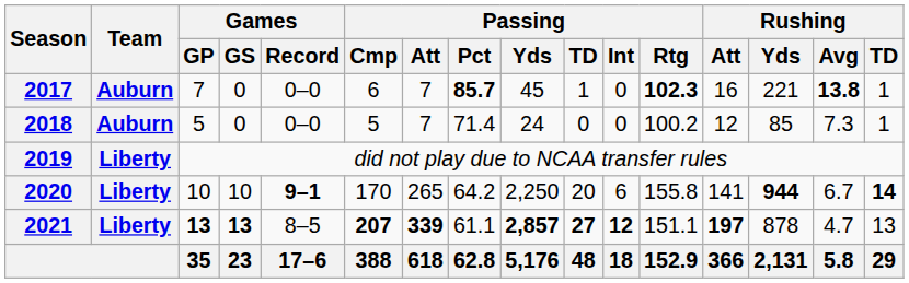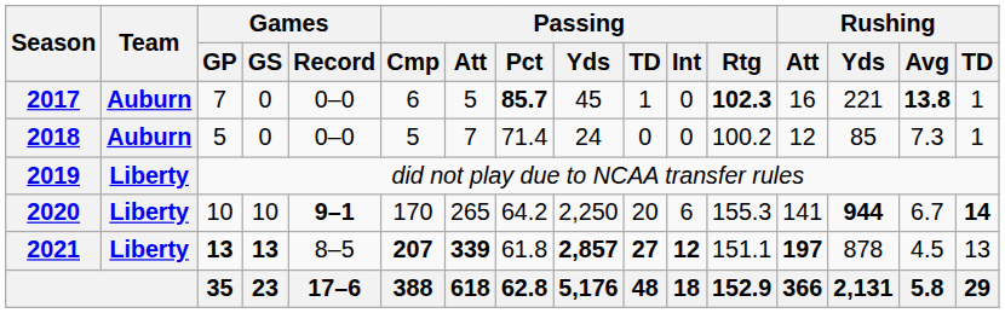 <table class="wikitable" style="text-align:center;">
 <tr>
 <th rowspan="2">Season</th>
 <th rowspan="2">Team</th>
 <th colspan="3">Games</th>
 <th colspan="7">Passing</th>
 <th colspan="4">Rushing</th>
 </tr>
 <tr>
 <th>GP</th>
 <th>GS</th>
 <th>Record</th>
 <th>Cmp</th>
 <th>Att</th>
 <th>Pct</th>
 <th>Yds</th>
 <th>TD</th>
 <th>Int</th>
 <th>Rtg</th>
 <th>Att</th>
 <th>Yds</th>
 <th>Avg</th>
 <th>TD</th>
 </tr>
 <tr>
 <th><a href='#'>2017</a></th>
 <th><a href='#'>Auburn</a></th>
 <td>7</td>
 <td>0</td>
 <td>0–0</td>
 <td>6</td>
-<td>7</td>
+<td>5</td>
 <td><strong>85.7</strong></td>
 <td>45</td>
 <td>1</td>
 <td>0</td>
 <td><strong>102.3</strong></td>
 <td>16</td>
 <td>221</td>
 <td><strong>13.8</strong></td>
 <td>1</td>
 </tr>
 <tr>
 <th><a href='#'>2018</a></th>
 <th><a href='#'>Auburn</a></th>
 <td>5</td>
 <td>0</td>
 <td>0–0</td>
 <td>5</td>
 <td>7</td>
 <td>71.4</td>
 <td>24</td>
 <td>0</td>
 <td>0</td>
 <td>100.2</td>
 <td>12</td>
 <td>85</td>
 <td>7.3</td>
 <td>1</td>
 </tr>
 <tr>
 <th><a href='#'>2019</a></th>
 <th><a href='#'>Liberty</a></th>
 <td colspan="14"><em>did not play due to NCAA transfer rules</em></td>
 </tr>
 <tr>
 <th><a href='#'>2020</a></th>
 <th><a href='#'>Liberty</a></th>
 <td>10</td>
 <td>10</td>
 <td><strong>9–1</strong></td>
 <td>170</td>
 <td>265</td>
 <td>64.2</td>
 <td>2,250</td>
 <td>20</td>
 <td>6</td>
-<td>155.8</td>
+<td>155.3</td>
 <td>141</td>
 <td><strong>944</strong></td>
 <td>6.7</td>
 <td><strong>14</strong></td>
 </tr>
 <tr>
 <th><a href='#'>2021</a></th>
 <th><a href='#'>Liberty</a></th>
 <td><strong>13</strong></td>
 <td><strong>13</strong></td>
 <td>8–5</td>
 <td><strong>207</strong></td>
 <td><strong>339</strong></td>
-<td>61.1</td>
+<td>61.8</td>
 <td><strong>2,857</strong></td>
 <td><strong>27</strong></td>
 <td><strong>12</strong></td>
 <td>151.1</td>
 <td><strong>197</strong></td>
 <td>878</td>
-<td>4.7</td>
+<td>4.5</td>
 <td>13</td>
 </tr>
 <tr>
 <th colspan="2"></th>
 <th>35</th>
 <th>23</th>
 <th>17–6</th>
 <th>388</th>
 <th>618</th>
 <th>62.8</th>
 <th>5,176</th>
 <th>48</th>
 <th>18</th>
 <th>152.9</th>
 <th>366</th>
 <th>2,131</th>
 <th>5.8</th>
 <th>29</th>
 </tr>
 </table>
